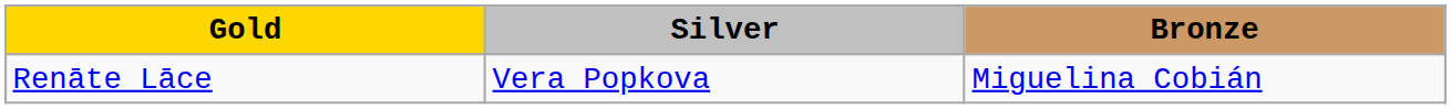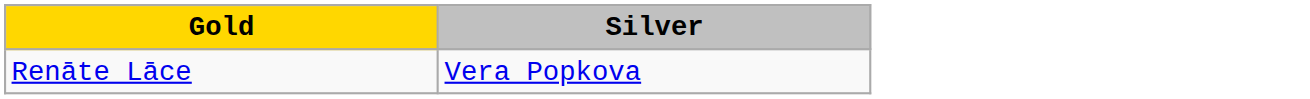 <table class="wikitable" style="text-align:left">
 <tr align="center">
 <td width=200 bgcolor=gold><strong>Gold</strong></td>
 <td width=200 bgcolor=silver><strong>Silver</strong></td>
-<td width=200 bgcolor=CC9966><strong>Bronze</strong></td>
 </tr>
 <tr>
 <td><a href='#'>Renāte Lāce </a><br><em></em></td>
 <td><a href='#'>Vera Popkova</a><br><em></em></td>
-<td><a href='#'>Miguelina Cobián</a><br><em></em></td>
 </tr>
 </table>
